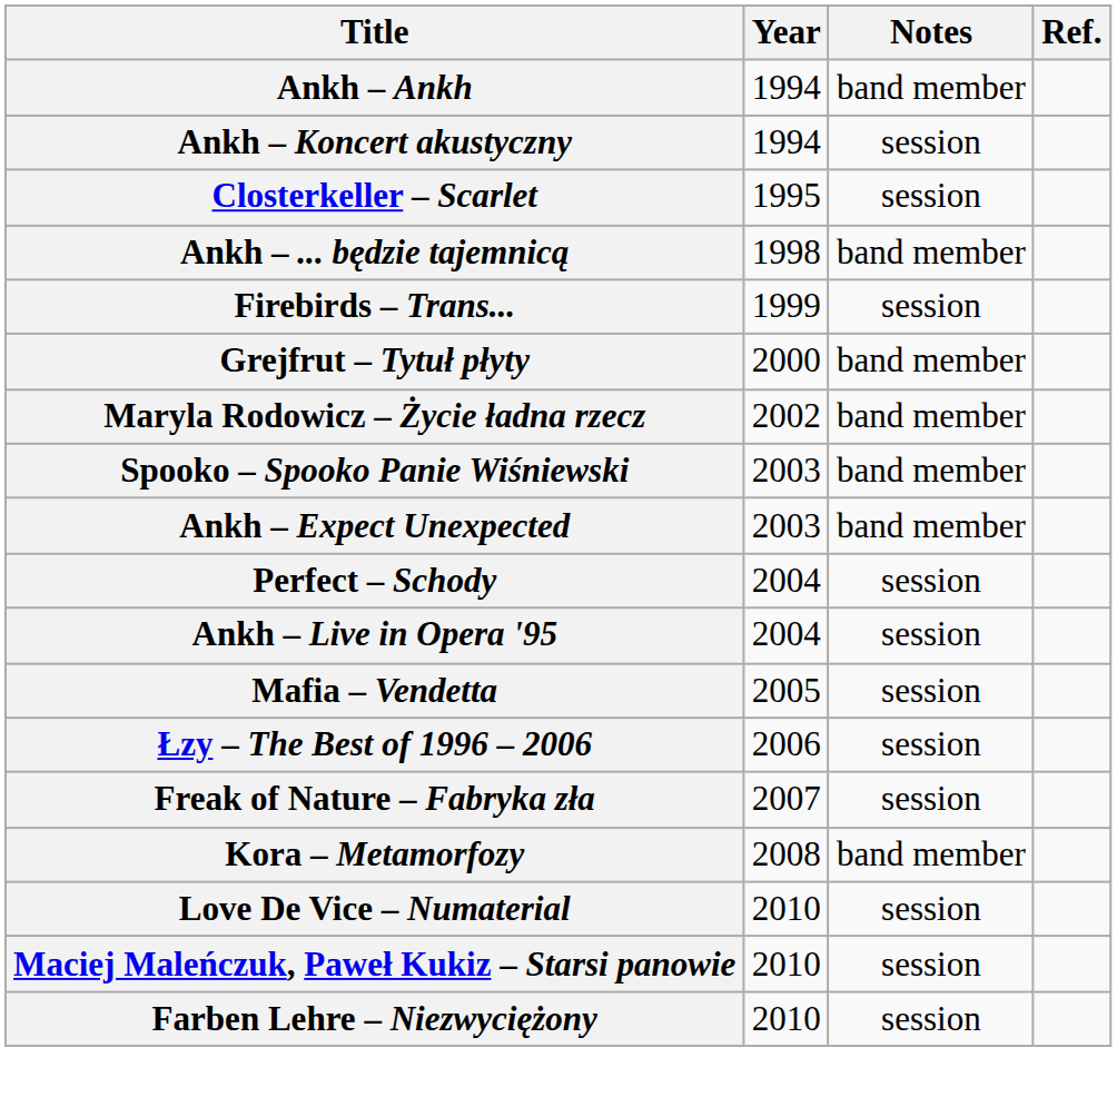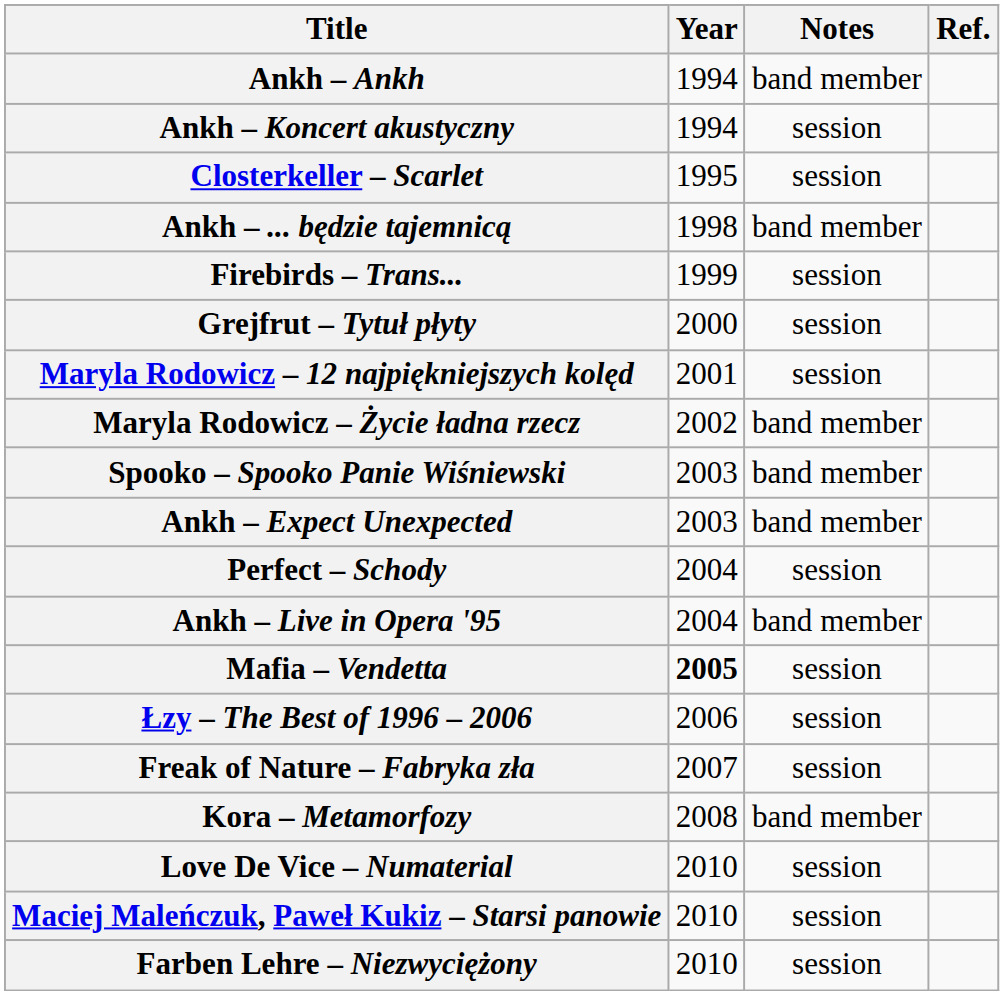 <table class="wikitable plainrowheaders" style="text-align:center;">
 <tr>
 <th scope="col">Title</th>
 <th scope="col">Year</th>
 <th scope="col">Notes</th>
 <th scope="col">Ref.</th>
 </tr>
 <tr>
 <th scope="row">Ankh – <em>Ankh</em></th>
 <td>1994</td>
 <td>band member</td>
 <td></td>
 </tr>
 <tr>
 <th scope="row">Ankh – <em>Koncert akustyczny</em></th>
 <td>1994</td>
 <td>session</td>
 <td></td>
 </tr>
 <tr>
 <th scope="row"><a href='#'>Closterkeller</a> – <em>Scarlet</em></th>
 <td>1995</td>
 <td>session</td>
 <td></td>
 </tr>
 <tr>
 <th scope="row">Ankh – <em>... będzie tajemnicą</em></th>
 <td>1998</td>
 <td>band member</td>
 <td></td>
 </tr>
 <tr>
 <th scope="row">Firebirds – <em>Trans...</em></th>
 <td>1999</td>
 <td>session</td>
 <td></td>
 </tr>
 <tr>
 <th scope="row">Grejfrut – <em>Tytuł płyty</em></th>
 <td>2000</td>
-<td>band member</td>
+<td>session</td>
+<td></td>
+</tr>
+<tr>
+<th scope="row"><a href='#'>Maryla Rodowicz</a> – <em>12 najpiękniejszych kolęd</em></th>
+<td>2001</td>
+<td>session</td>
 <td></td>
 </tr>
 <tr>
 <th scope="row">Maryla Rodowicz – <em>Życie ładna rzecz</em></th>
 <td>2002</td>
 <td>band member</td>
 <td></td>
 </tr>
 <tr>
 <th scope="row">Spooko – <em>Spooko Panie Wiśniewski</em></th>
 <td>2003</td>
 <td>band member</td>
 <td></td>
 </tr>
 <tr>
 <th scope="row">Ankh – <em>Expect Unexpected</em></th>
 <td>2003</td>
 <td>band member</td>
 <td></td>
 </tr>
 <tr>
 <th scope="row">Perfect – <em>Schody</em></th>
 <td>2004</td>
 <td>session</td>
 <td></td>
 </tr>
 <tr>
 <th scope="row">Ankh – <em>Live in Opera '95</em></th>
 <td>2004</td>
-<td>session</td>
+<td>band member</td>
 <td></td>
 </tr>
 <tr>
 <th scope="row">Mafia – <em>Vendetta</em></th>
-<td>2005</td>
+<td><strong>2005</strong></td>
 <td>session</td>
 <td></td>
 </tr>
 <tr>
 <th scope="row"><a href='#'>Łzy</a> – <em>The Best of 1996 – 2006</em></th>
 <td>2006</td>
 <td>session</td>
 <td></td>
 </tr>
 <tr>
 <th scope="row">Freak of Nature – <em>Fabryka zła</em></th>
 <td>2007</td>
 <td>session</td>
 <td></td>
 </tr>
 <tr>
 <th scope="row">Kora – <em>Metamorfozy</em></th>
 <td>2008</td>
 <td>band member</td>
 <td></td>
 </tr>
 <tr>
 <th scope="row">Love De Vice – <em>Numaterial</em></th>
 <td>2010</td>
 <td>session</td>
 <td></td>
 </tr>
 <tr>
 <th scope="row"><a href='#'>Maciej Maleńczuk</a>, <a href='#'>Paweł Kukiz</a> – <em>Starsi panowie</em></th>
 <td>2010</td>
 <td>session</td>
 <td></td>
 </tr>
 <tr>
 <th scope="row">Farben Lehre – <em>Niezwyciężony</em></th>
 <td>2010</td>
 <td>session</td>
 <td></td>
 </tr>
 </table>
